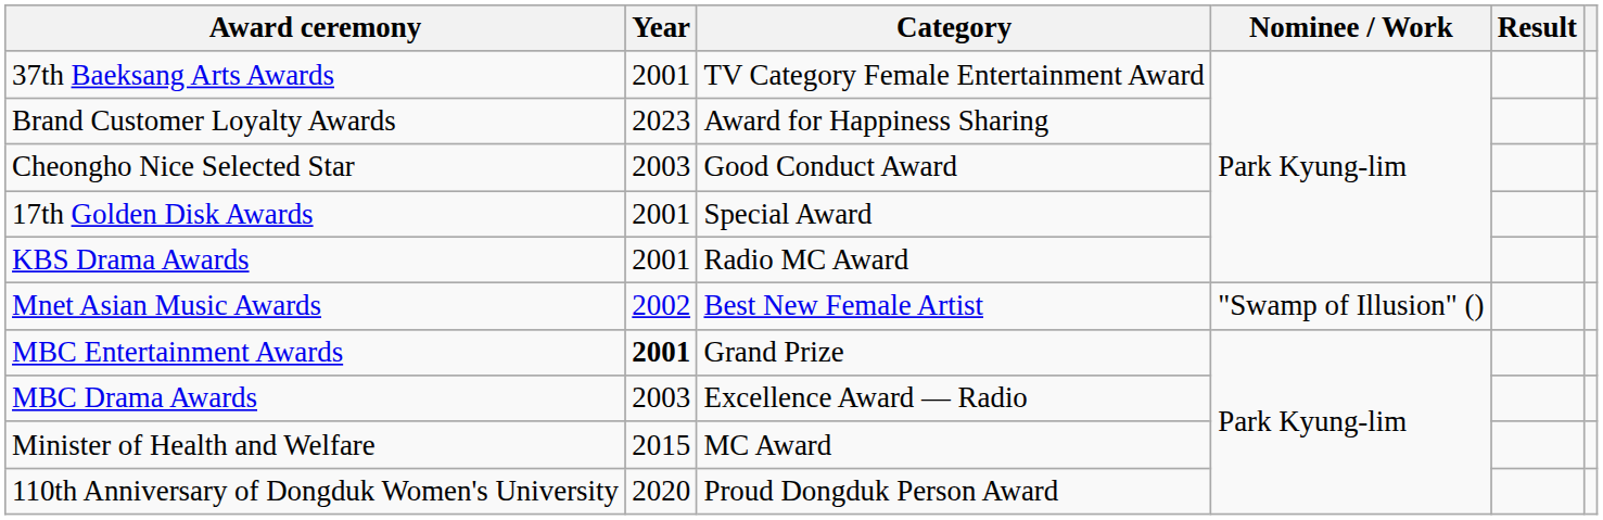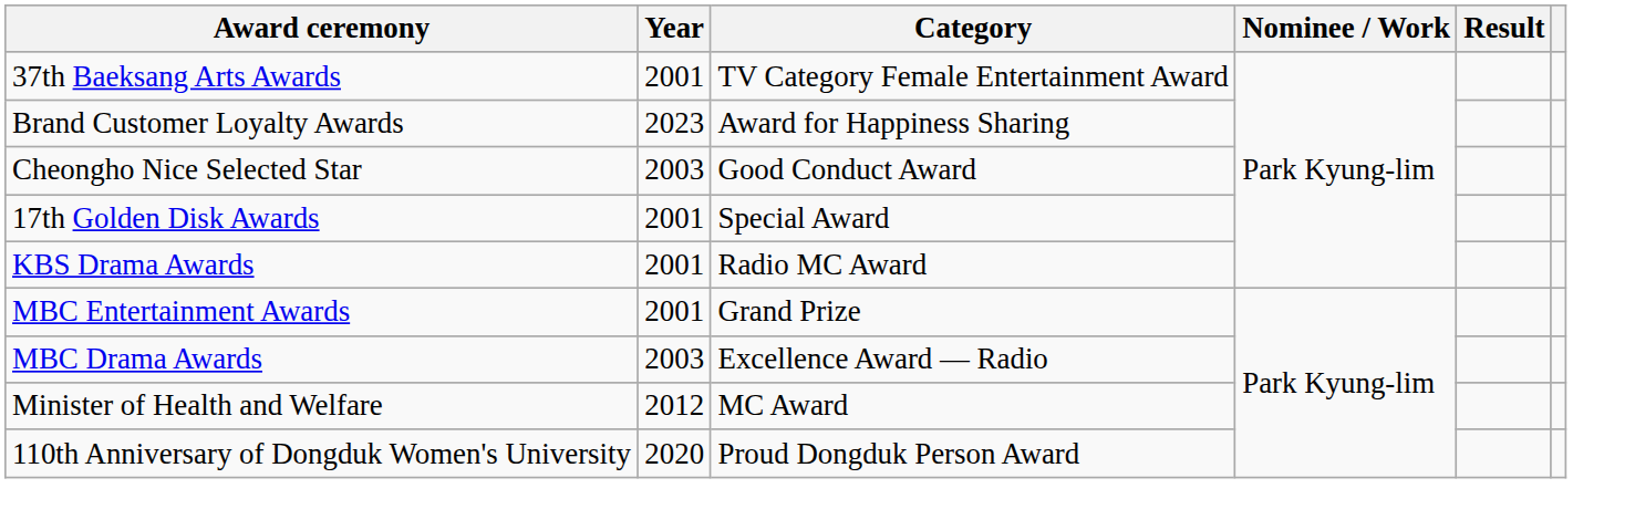 <table class="wikitable plainrowheaders sortable">
 <tr>
 <th scope="col">Award ceremony</th>
 <th scope="col">Year</th>
 <th scope="col">Category</th>
 <th scope="col">Nominee / Work</th>
 <th scope="col">Result</th>
 <th scope="col" class="unsortable"></th>
 </tr>
 <tr>
 <td>37th <a href='#'>Baeksang Arts Awards</a></td>
 <td>2001</td>
 <td>TV Category Female Entertainment Award</td>
 <td rowspan="5">Park Kyung-lim</td>
 <td></td>
 <td></td>
 </tr>
 <tr>
 <td>Brand Customer Loyalty Awards</td>
 <td>2023</td>
 <td>Award for Happiness Sharing</td>
 <td></td>
 <td></td>
 </tr>
 <tr>
 <td>Cheongho Nice Selected Star</td>
 <td>2003</td>
 <td>Good Conduct Award</td>
 <td></td>
 <td></td>
 </tr>
 <tr>
 <td>17th <a href='#'>Golden Disk Awards</a></td>
 <td>2001</td>
 <td>Special Award</td>
 <td></td>
 <td></td>
 </tr>
 <tr>
 <td><a href='#'>KBS Drama Awards</a></td>
 <td>2001</td>
 <td>Radio MC Award</td>
 <td></td>
 <td></td>
 </tr>
 <tr>
-<td><a href='#'>Mnet Asian Music Awards</a></td>
-<td><a href='#'>2002</a></td>
-<td><a href='#'>Best New Female Artist</a></td>
-<td>"Swamp of Illusion" ()</td>
-<td></td>
-<td></td>
-</tr>
-<tr>
 <td><a href='#'>MBC Entertainment Awards</a></td>
-<td><strong>2001</strong></td>
+<td>2001</td>
 <td>Grand Prize</td>
 <td rowspan="4">Park Kyung-lim</td>
 <td></td>
 <td></td>
 </tr>
 <tr>
 <td><a href='#'>MBC Drama Awards</a></td>
 <td>2003</td>
 <td>Excellence Award — Radio</td>
 <td></td>
 <td></td>
 </tr>
 <tr>
 <td>Minister of Health and Welfare</td>
-<td>2015</td>
+<td>2012</td>
 <td>MC Award</td>
 <td></td>
 <td></td>
 </tr>
 <tr>
 <td>110th Anniversary of Dongduk Women's University</td>
 <td>2020</td>
 <td>Proud Dongduk Person Award</td>
 <td></td>
 <td></td>
 </tr>
 </table>
